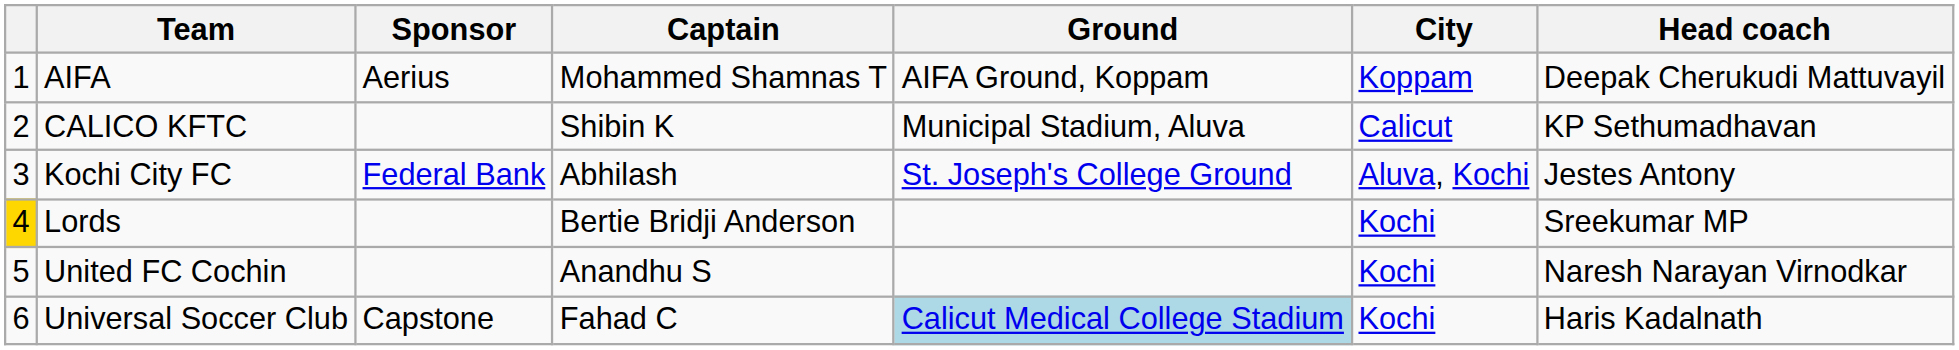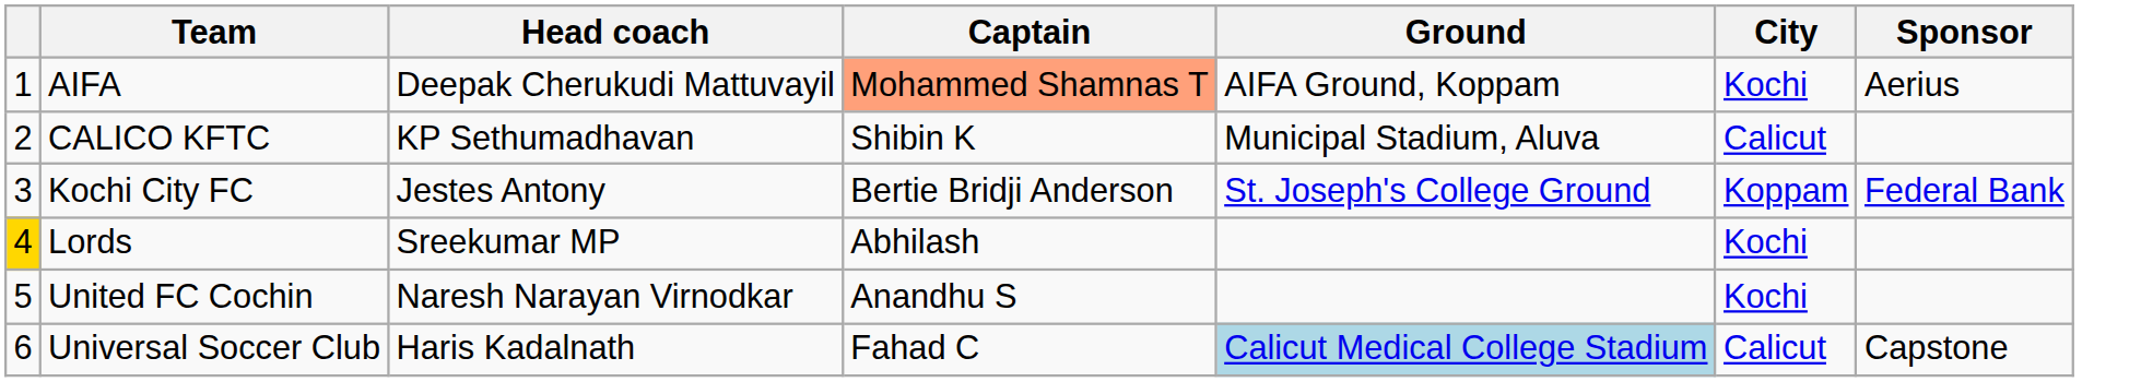 <table class="wikitable" style="text-align: left; font-size:85%">
 <tr>
 <th scope="col"></th>
 <th scope="col">Team</th>
-<th>Sponsor</th>
+<th>Head coach</th>
 <th>Captain</th>
 <th>Ground</th>
 <th>City</th>
-<th>Head coach</th>
+<th>Sponsor</th>
 </tr>
 <tr>
 <td>1</td>
 <td>AIFA</td>
+<td> Deepak Cherukudi Mattuvayil</td>
+<td style="background: lightsalmon;"> Mohammed Shamnas T</td>
+<td>AIFA Ground, Koppam</td>
+<td><a href='#'>Kochi</a></td>
 <td>Aerius</td>
-<td> Mohammed Shamnas T</td>
-<td>AIFA Ground, Koppam</td>
-<td><a href='#'>Koppam</a></td>
-<td> Deepak Cherukudi Mattuvayil</td>
 </tr>
 <tr>
 <td>2</td>
 <td>CALICO KFTC</td>
-<td></td>
+<td> KP Sethumadhavan</td>
 <td> Shibin K</td>
 <td>Municipal Stadium, Aluva</td>
 <td><a href='#'>Calicut</a></td>
-<td> KP Sethumadhavan</td>
+<td></td>
 </tr>
 <tr>
 <td>3</td>
 <td>Kochi City FC</td>
+<td> Jestes Antony</td>
+<td> Bertie Bridji Anderson</td>
+<td><a href='#'>St. Joseph's College Ground</a></td>
+<td><a href='#'>Koppam</a></td>
 <td><a href='#'>Federal Bank</a></td>
-<td> Abhilash</td>
-<td><a href='#'>St. Joseph's College Ground</a></td>
-<td><a href='#'>Aluva</a>, <a href='#'>Kochi</a></td>
-<td> Jestes Antony</td>
 </tr>
 <tr>
 <td style="background: gold;">4</td>
 <td>Lords</td>
-<td></td>
-<td> Bertie Bridji Anderson</td>
+<td> Sreekumar MP</td>
+<td> Abhilash</td>
 <td></td>
 <td><a href='#'>Kochi</a></td>
-<td> Sreekumar MP</td>
+<td></td>
 </tr>
 <tr>
 <td>5</td>
 <td>United FC Cochin</td>
-<td></td>
+<td> Naresh Narayan Virnodkar</td>
 <td> Anandhu S</td>
 <td></td>
 <td><a href='#'>Kochi</a></td>
-<td> Naresh Narayan Virnodkar</td>
+<td></td>
 </tr>
 <tr>
 <td>6</td>
 <td>Universal Soccer Club</td>
-<td>Capstone </td>
+<td> Haris Kadalnath</td>
 <td> Fahad C</td>
 <td style="background: lightblue;"><a href='#'>Calicut Medical College Stadium</a></td>
-<td><a href='#'>Kochi</a></td>
-<td> Haris Kadalnath</td>
+<td><a href='#'>Calicut</a></td>
+<td>Capstone </td>
 </tr>
 </table>
